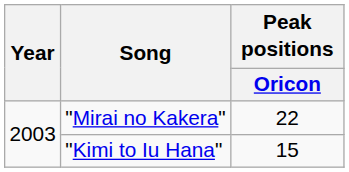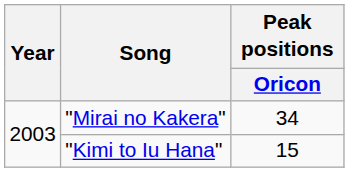 <table class="wikitable">
 <tr>
 <th rowspan="2">Year</th>
 <th rowspan="2">Song</th>
 <th style="width:5em;line-height:1.3">Peak positions</th>
 </tr>
 <tr>
 <th align="center"><a href='#'>Oricon</a></th>
 </tr>
 <tr>
 <td rowspan="2">2003</td>
 <td>"<a href='#'>Mirai no Kakera</a>"</td>
-<td align="center">22</td>
+<td align="center">34</td>
 </tr>
 <tr>
 <td>"<a href='#'>Kimi to Iu Hana</a>"</td>
 <td align="center">15</td>
 </tr>
 </table>
